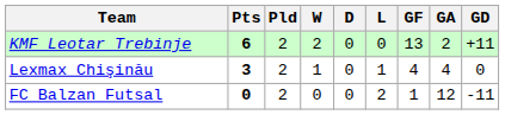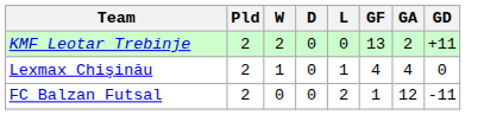 <table class="wikitable" style="text-align: center;">
 <tr>
 <th width="175">Team</th>
-<th width="20">Pts</th>
 <th width="20">Pld</th>
 <th width="20">W</th>
 <th width="20">D</th>
 <th width="20">L</th>
 <th width="20">GF</th>
 <th width="20">GA</th>
 <th width="20">GD</th>
 </tr>
 <tr bgcolor=#ccffcc>
 <td align="left"> <em><a href='#'>KMF Leotar Trebinje</a></em></td>
-<td><strong>6</strong></td>
 <td>2</td>
 <td>2</td>
 <td>0</td>
 <td>0</td>
 <td>13</td>
 <td>2</td>
 <td>+11</td>
 </tr>
 <tr bgcolor=ffffff>
 <td align="left"> <a href='#'>Lexmax Chişinău</a></td>
-<td><strong>3</strong></td>
 <td>2</td>
 <td>1</td>
 <td>0</td>
 <td>1</td>
 <td>4</td>
 <td>4</td>
 <td>0</td>
 </tr>
 <tr bgcolor=ffffff>
 <td align="left"> <a href='#'>FC Balzan Futsal</a></td>
-<td><strong>0</strong></td>
 <td>2</td>
 <td>0</td>
 <td>0</td>
 <td>2</td>
 <td>1</td>
 <td>12</td>
 <td>-11</td>
 </tr>
 </table>
